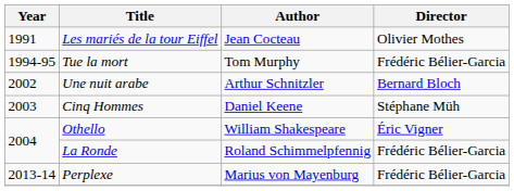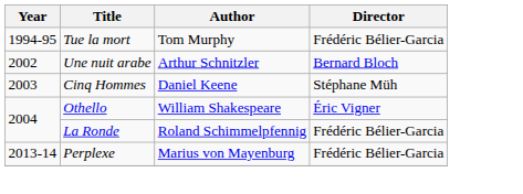 <table class="wikitable">
 <tr>
 <th>Year</th>
 <th>Title</th>
 <th>Author</th>
 <th>Director</th>
-</tr>
-<tr>
-<td>1991</td>
-<td><em><a href='#'>Les mariés de la tour Eiffel</a></em></td>
-<td><a href='#'>Jean Cocteau</a></td>
-<td>Olivier Mothes</td>
 </tr>
 <tr>
 <td>1994-95</td>
 <td><em>Tue la mort</em></td>
 <td>Tom Murphy</td>
 <td>Frédéric Bélier-Garcia</td>
 </tr>
 <tr>
 <td>2002</td>
 <td><em>Une nuit arabe</em></td>
 <td><a href='#'>Arthur Schnitzler</a></td>
 <td><a href='#'>Bernard Bloch</a></td>
 </tr>
 <tr>
 <td>2003</td>
 <td><em>Cinq Hommes</em></td>
 <td><a href='#'>Daniel Keene</a></td>
 <td>Stéphane Müh</td>
 </tr>
 <tr>
 <td rowspan=2>2004</td>
 <td><em><a href='#'>Othello</a></em></td>
 <td><a href='#'>William Shakespeare</a></td>
 <td><a href='#'>Éric Vigner</a></td>
 </tr>
 <tr>
 <td><em><a href='#'>La Ronde</a></em></td>
 <td><a href='#'>Roland Schimmelpfennig</a></td>
 <td>Frédéric Bélier-Garcia</td>
 </tr>
 <tr>
 <td>2013-14</td>
 <td><em>Perplexe</em></td>
 <td><a href='#'>Marius von Mayenburg</a></td>
 <td>Frédéric Bélier-Garcia</td>
 </tr>
 <tr>
 </tr>
 </table>
